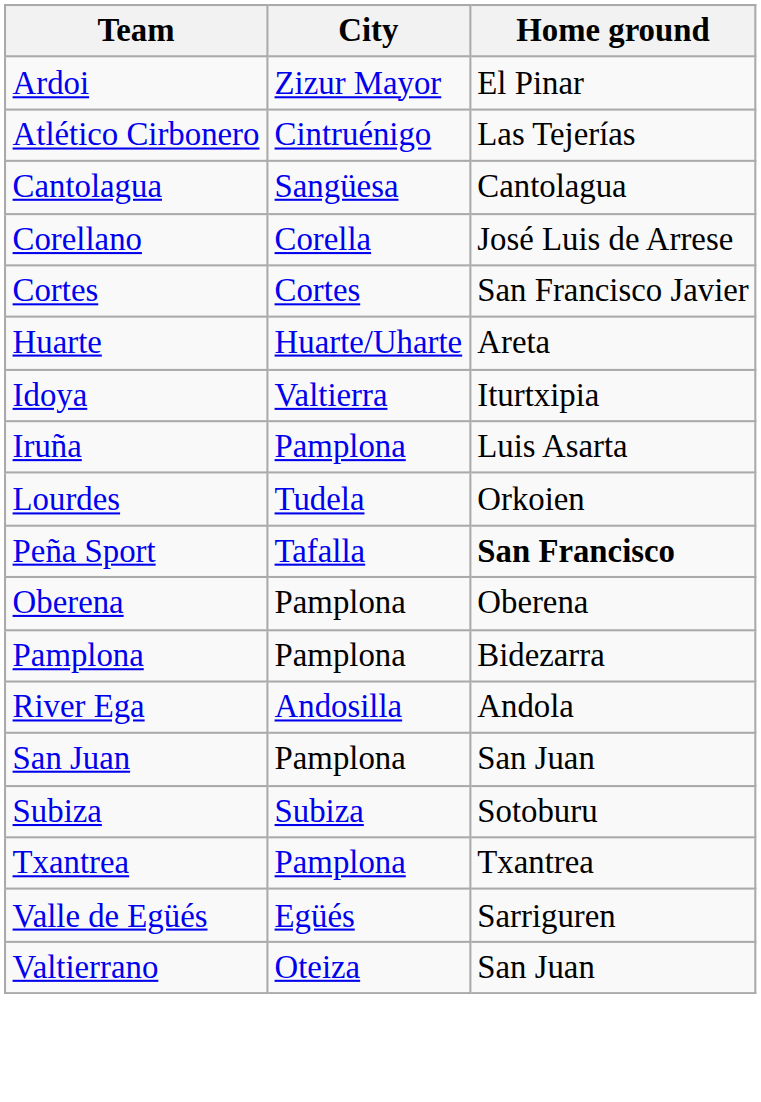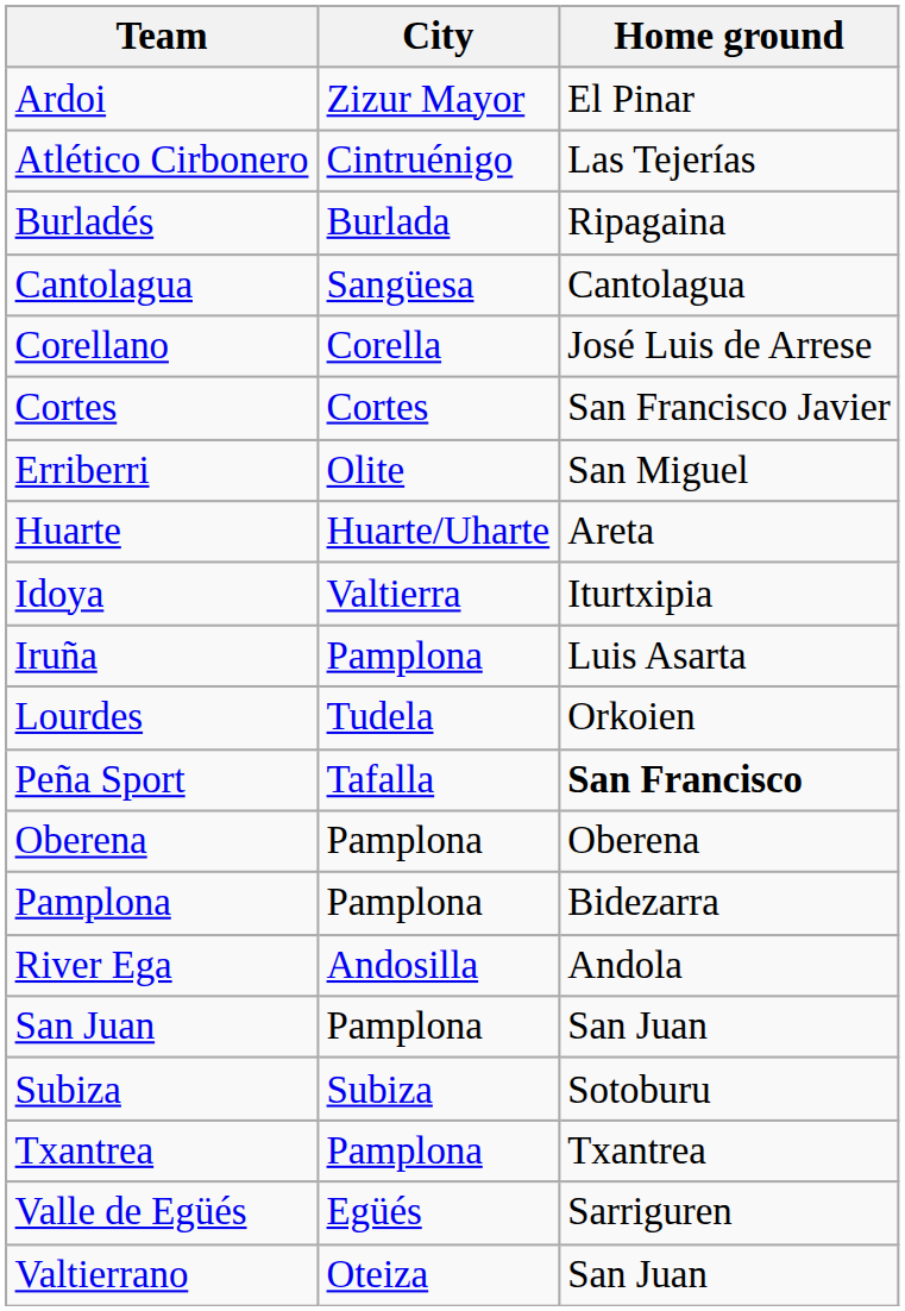 <table class="wikitable sortable">
 <tr>
 <th>Team</th>
 <th>City</th>
 <th>Home ground</th>
 </tr>
 <tr>
 <td><a href='#'>Ardoi</a></td>
 <td><a href='#'>Zizur Mayor</a></td>
 <td>El Pinar</td>
 </tr>
 <tr>
 <td><a href='#'>Atlético Cirbonero</a></td>
 <td><a href='#'>Cintruénigo</a></td>
 <td>Las Tejerías</td>
 </tr>
 <tr>
+<td><a href='#'>Burladés</a></td>
+<td><a href='#'>Burlada</a></td>
+<td>Ripagaina</td>
+</tr>
+<tr>
 <td><a href='#'>Cantolagua</a></td>
 <td><a href='#'>Sangüesa</a></td>
 <td>Cantolagua</td>
 </tr>
 <tr>
 <td><a href='#'>Corellano</a></td>
 <td><a href='#'>Corella</a></td>
 <td>José Luis de Arrese</td>
 </tr>
 <tr>
 <td><a href='#'>Cortes</a></td>
 <td><a href='#'>Cortes</a></td>
 <td>San Francisco Javier</td>
+</tr>
+<tr>
+<td><a href='#'>Erriberri</a></td>
+<td><a href='#'>Olite</a></td>
+<td>San Miguel</td>
 </tr>
 <tr>
 <td><a href='#'>Huarte</a></td>
 <td><a href='#'>Huarte/Uharte</a></td>
 <td>Areta</td>
 </tr>
 <tr>
 <td><a href='#'>Idoya</a></td>
 <td><a href='#'>Valtierra</a></td>
 <td>Iturtxipia</td>
 </tr>
 <tr>
 <td><a href='#'>Iruña</a></td>
 <td><a href='#'>Pamplona</a></td>
 <td>Luis Asarta</td>
 </tr>
 <tr>
 <td><a href='#'>Lourdes</a></td>
 <td><a href='#'>Tudela</a></td>
 <td>Orkoien</td>
 </tr>
 <tr>
 <td><a href='#'>Peña Sport</a></td>
 <td><a href='#'>Tafalla</a></td>
 <td><strong>San Francisco</strong></td>
 </tr>
 <tr>
 <td><a href='#'>Oberena</a></td>
 <td>Pamplona</td>
 <td>Oberena</td>
 </tr>
 <tr>
 <td><a href='#'>Pamplona</a></td>
 <td>Pamplona</td>
 <td>Bidezarra</td>
 </tr>
 <tr>
 <td><a href='#'>River Ega</a></td>
 <td><a href='#'>Andosilla</a></td>
 <td>Andola</td>
 </tr>
 <tr>
 <td><a href='#'>San Juan</a></td>
 <td>Pamplona</td>
 <td>San Juan</td>
 </tr>
 <tr>
 <td><a href='#'>Subiza</a></td>
 <td><a href='#'>Subiza</a></td>
 <td>Sotoburu</td>
 </tr>
 <tr>
 <td><a href='#'>Txantrea</a></td>
 <td><a href='#'>Pamplona</a></td>
 <td>Txantrea</td>
 </tr>
 <tr>
 <td><a href='#'>Valle de Egüés</a></td>
 <td><a href='#'>Egüés</a></td>
 <td>Sarriguren</td>
 </tr>
 <tr>
 <td><a href='#'>Valtierrano</a></td>
 <td><a href='#'>Oteiza</a></td>
 <td>San Juan</td>
 </tr>
 </table>
